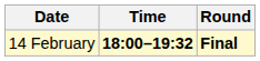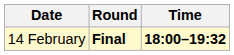 <table class="wikitable">
 <tr>
 <th>Date</th>
+<th>Round</th>
 <th>Time</th>
-<th>Round</th>
 </tr>
 <tr style=background:lemonchiffon>
 <td>14 February</td>
+<td><strong>Final</strong></td>
 <td><strong>18:00–19:32</strong></td>
-<td><strong>Final</strong></td>
 </tr>
 </table>
